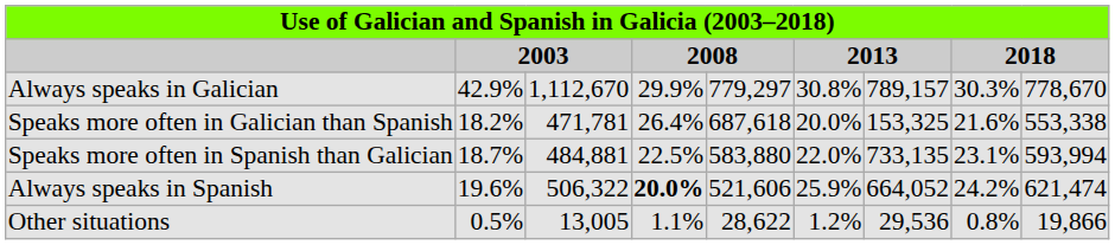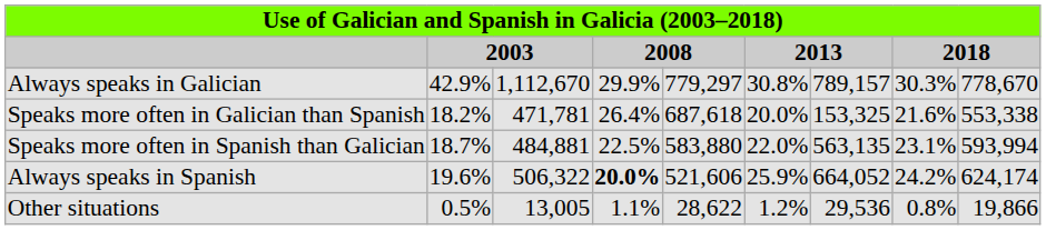 <table style="float: center; border: 1px #AAA solid; border-collapse: collapse; background-color: #E4E4E4; text-align: right;" border="1">
 <tr style="color: #000; background-color: #7CFC00; text-align: center;">
 <th colspan="9">Use of Galician and Spanish in Galicia (2003–2018)</th>
 </tr>
 <tr style="background-color: #CCC; text-align: center;">
 <th></th>
 <th colspan="2">2003</th>
 <th colspan="2">2008</th>
 <th colspan="2">2013</th>
 <th colspan="2">2018</th>
 </tr>
 <tr>
 <td style="text-align: left;">Always speaks in Galician</td>
 <td>42.9%</td>
 <td>1,112,670</td>
 <td>29.9%</td>
 <td>779,297</td>
 <td>30.8%</td>
 <td>789,157</td>
 <td>30.3%</td>
 <td>778,670</td>
 </tr>
 <tr>
 <td style="text-align: left;">Speaks more often in Galician than Spanish</td>
 <td>18.2%</td>
 <td>471,781</td>
 <td>26.4%</td>
 <td>687,618</td>
 <td>20.0%</td>
 <td>153,325</td>
 <td>21.6%</td>
 <td>553,338</td>
 </tr>
 <tr>
 <td style="text-align: left;">Speaks more often in Spanish than Galician</td>
 <td>18.7%</td>
 <td>484,881</td>
 <td>22.5%</td>
 <td>583,880</td>
 <td>22.0%</td>
-<td>733,135</td>
+<td>563,135</td>
 <td>23.1%</td>
 <td>593,994</td>
 </tr>
 <tr>
 <td style="text-align: left;">Always speaks in Spanish</td>
 <td>19.6%</td>
 <td>506,322</td>
 <td><strong>20.0%</strong></td>
 <td>521,606</td>
 <td>25.9%</td>
 <td>664,052</td>
 <td>24.2%</td>
-<td>621,474</td>
+<td>624,174</td>
 </tr>
 <tr>
 <td style="text-align: left;">Other situations</td>
 <td>0.5%</td>
 <td>13,005</td>
 <td>1.1%</td>
 <td>28,622</td>
 <td>1.2%</td>
 <td>29,536</td>
 <td>0.8%</td>
 <td>19,866</td>
 </tr>
 </table>
